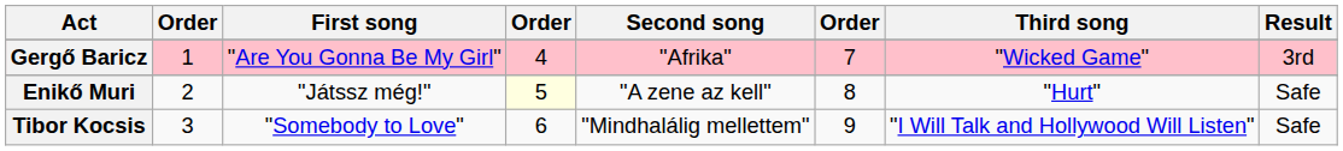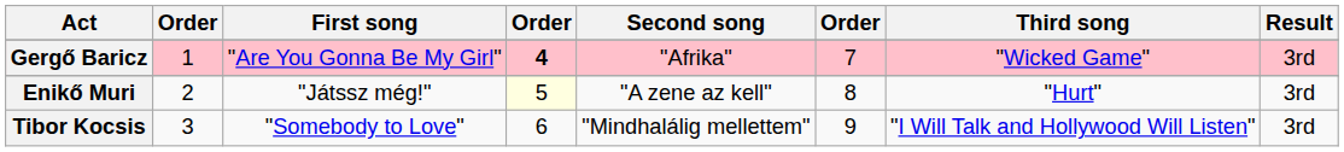 <table class="wikitable" style="text-align:center;">
 <tr>
 <th scope="col">Act</th>
 <th scope="col">Order</th>
 <th scope="col">First song</th>
 <th scope="col">Order</th>
 <th scope="col">Second song</th>
 <th scope="col">Order</th>
 <th scope="col">Third song</th>
 <th scope="col">Result</th>
 </tr>
 <tr>
 </tr>
 <tr bgcolor="pink">
 <th scope="row">Gergő Baricz</th>
 <td>1</td>
 <td>"<a href='#'>Are You Gonna Be My Girl</a>"</td>
-<td>4</td>
+<td><strong>4</strong></td>
 <td>"Afrika"</td>
 <td>7</td>
 <td>"<a href='#'>Wicked Game</a>"</td>
 <td>3rd</td>
 </tr>
 <tr>
 </tr>
 <tr>
 <th scope="row">Enikő Muri</th>
 <td>2</td>
 <td>"Játssz még!"</td>
 <td style="background: lightyellow;">5</td>
 <td>"A zene az kell"</td>
 <td>8</td>
 <td>"<a href='#'>Hurt</a>"</td>
-<td>Safe</td>
+<td>3rd</td>
 </tr>
 <tr>
 <th scope="row">Tibor Kocsis</th>
 <td>3</td>
 <td>"<a href='#'>Somebody to Love</a>"</td>
 <td>6</td>
 <td>"Mindhalálig mellettem"</td>
 <td>9</td>
 <td>"<a href='#'>I Will Talk and Hollywood Will Listen</a>"</td>
-<td>Safe</td>
+<td>3rd</td>
 </tr>
 </table>
